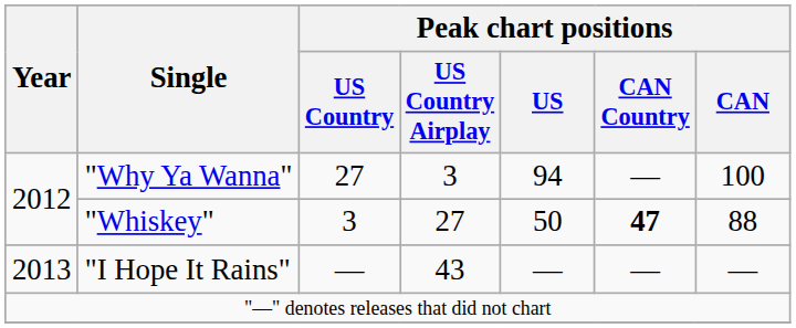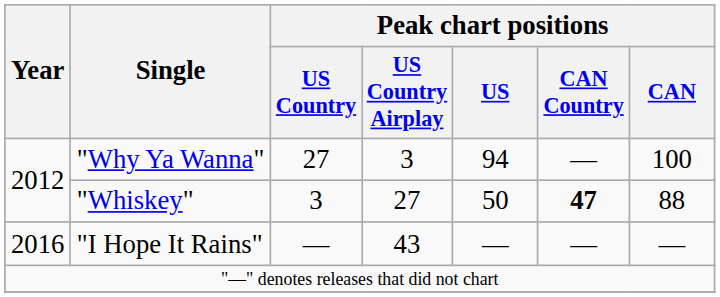 <table class="wikitable" style="text-align:center;">
 <tr>
 <th rowspan="2">Year</th>
 <th rowspan="2">Single</th>
 <th colspan="5">Peak chart positions</th>
 </tr>
 <tr style="font-size:smaller;">
 <th width="45"><a href='#'>US Country</a></th>
 <th width="45"><a href='#'>US Country Airplay</a></th>
 <th width="45"><a href='#'>US</a></th>
 <th width="45"><a href='#'>CAN Country</a><br></th>
 <th width="45"><a href='#'>CAN</a></th>
 </tr>
 <tr>
 <td rowspan="2">2012</td>
 <td align="left">"<a href='#'>Why Ya Wanna</a>"</td>
 <td>27</td>
 <td>3</td>
 <td>94</td>
 <td>—</td>
 <td>100</td>
 </tr>
 <tr>
 <td align="left">"<a href='#'>Whiskey</a>"</td>
 <td>3</td>
 <td>27</td>
 <td>50</td>
 <td><strong>47</strong></td>
 <td>88</td>
 </tr>
 <tr>
-<td>2013</td>
+<td>2016</td>
 <td align="left">"I Hope It Rains"</td>
 <td>—</td>
 <td>43</td>
 <td>—</td>
 <td>—</td>
 <td>—</td>
 </tr>
 <tr>
 <td colspan="7" style="font-size:8pt">"—" denotes releases that did not chart</td>
 </tr>
 <tr>
 </tr>
 </table>
